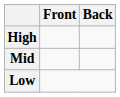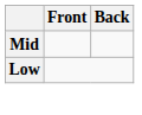 <table class="wikitable" style="text-align:center;">
 <tr>
 <th></th>
 <th>Front</th>
 <th>Back</th>
-</tr>
-<tr>
-<th>High</th>
-<td></td>
-<td></td>
 </tr>
 <tr>
 <th>Mid</th>
 <td></td>
 <td></td>
 </tr>
 <tr>
 <th>Low</th>
 <td colspan=2></td>
 </tr>
 </table>
